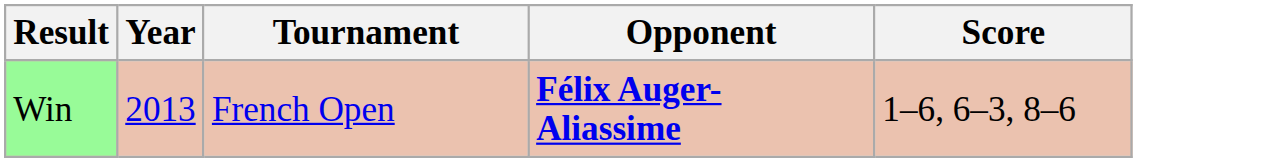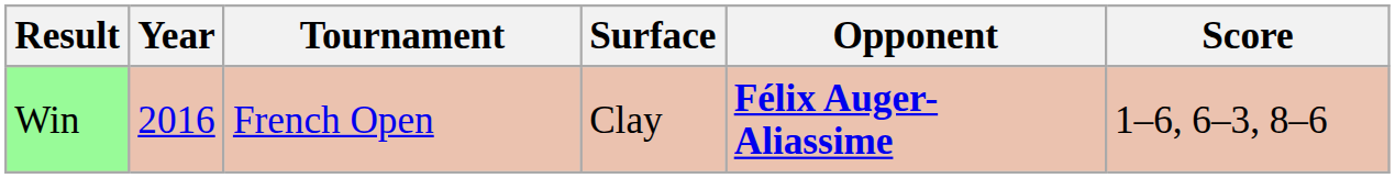 <table class="sortable wikitable">
 <tr>
 <th style="width:40px;">Result</th>
 <th style="width:30px;">Year</th>
 <th style="width:140px;">Tournament</th>
+<th style="width:50px;">Surface</th>
 <th style="width:150px;">Opponent</th>
 <th style="width:110px;" class="unsortable">Score</th>
 </tr>
 <tr style="background:#ebc2af;">
 <td style="background:#98fb98;">Win</td>
-<td><a href='#'>2013</a></td>
+<td><a href='#'>2016</a></td>
 <td><a href='#'>French Open</a></td>
+<td>Clay</td>
 <td><strong> <a href='#'>Félix Auger-Aliassime</a></strong></td>
 <td>1–6, 6–3, 8–6</td>
 </tr>
 </table>
